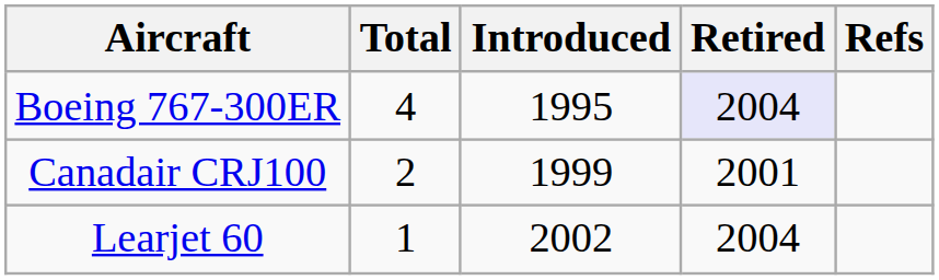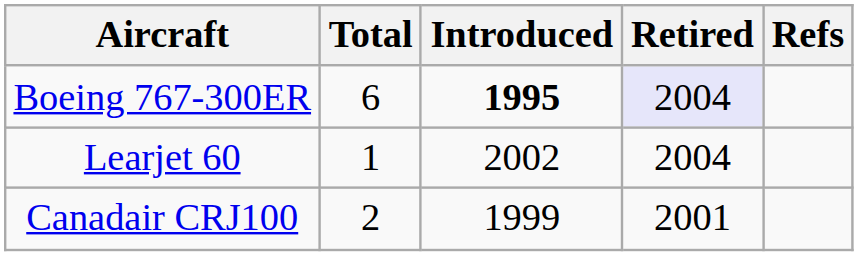 <table class="wikitable" style="margin:auto;text-align:center">
 <tr>
 <th>Aircraft</th>
 <th>Total</th>
 <th>Introduced</th>
 <th>Retired</th>
 <th>Refs</th>
 </tr>
 <tr>
 <td><a href='#'>Boeing 767-300ER</a></td>
-<td>4</td>
-<td>1995</td>
+<td>6</td>
+<td><strong>1995</strong></td>
 <td style="background: lavender;">2004</td>
+<td></td>
+</tr>
+<tr>
+<td><a href='#'>Learjet 60</a></td>
+<td>1</td>
+<td>2002</td>
+<td>2004</td>
 <td></td>
 </tr>
 <tr>
 <td><a href='#'>Canadair CRJ100</a></td>
 <td>2</td>
 <td>1999</td>
 <td>2001</td>
 <td></td>
 </tr>
-<tr>
-<td><a href='#'>Learjet 60</a></td>
-<td>1</td>
-<td>2002</td>
-<td>2004</td>
-<td></td>
-</tr>
 </table>
